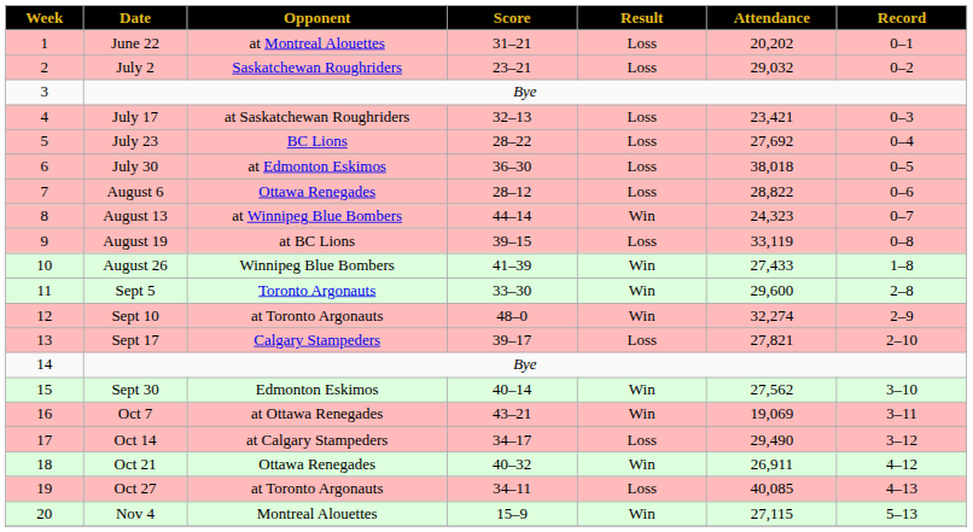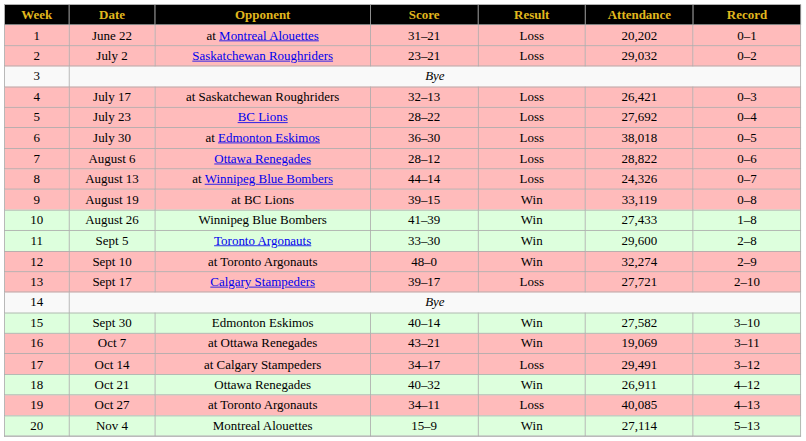 <table class="wikitable sortable">
 <tr>
 <th style="background:black;color:#e1b81e;" width="6%">Week</th>
 <th style="background:black;color:#e1b81e;" width="8%">Date</th>
 <th style="background:black;color:#e1b81e;" width="20%">Opponent</th>
 <th style="background:black;color:#e1b81e;" width="10%">Score</th>
 <th style="background:black;color:#e1b81e;" width="10%">Result</th>
 <th style="background:black;color:#e1b81e;" width="10%">Attendance</th>
 <th style="background:black;color:#e1b81e;" width="10%">Record</th>
 </tr>
 <tr align="center" bgcolor="#ffbbbb">
 <td>1</td>
 <td>June 22</td>
 <td>at <a href='#'>Montreal Alouettes</a></td>
 <td>31–21</td>
 <td>Loss</td>
 <td>20,202</td>
 <td>0–1</td>
 </tr>
 <tr align="center" bgcolor="#ffbbbb">
 <td>2</td>
 <td>July 2</td>
 <td><a href='#'>Saskatchewan Roughriders</a></td>
 <td>23–21</td>
 <td>Loss</td>
 <td>29,032</td>
 <td>0–2</td>
 </tr>
 <tr align="center">
 <td>3</td>
 <td colSpan=6 align="center"><em>Bye</em></td>
 </tr>
 <tr align="center" bgcolor="#ffbbbb">
 <td>4</td>
 <td>July 17</td>
 <td>at Saskatchewan Roughriders</td>
 <td>32–13</td>
 <td>Loss</td>
-<td>23,421</td>
+<td>26,421</td>
 <td>0–3</td>
 </tr>
 <tr align="center" bgcolor="#ffbbbb">
 <td>5</td>
 <td>July 23</td>
 <td><a href='#'>BC Lions</a></td>
 <td>28–22</td>
 <td>Loss</td>
 <td>27,692</td>
 <td>0–4</td>
 </tr>
 <tr align="center" bgcolor="#ffbbbb">
 <td>6</td>
 <td>July 30</td>
 <td>at <a href='#'>Edmonton Eskimos</a></td>
 <td>36–30</td>
 <td>Loss</td>
 <td>38,018</td>
 <td>0–5</td>
 </tr>
 <tr align="center" bgcolor="#ffbbbb">
 <td>7</td>
 <td>August 6</td>
 <td><a href='#'>Ottawa Renegades</a></td>
 <td>28–12</td>
 <td>Loss</td>
 <td>28,822</td>
 <td>0–6</td>
 </tr>
 <tr align="center" bgcolor="#ffbbbb">
 <td>8</td>
 <td>August 13</td>
 <td>at <a href='#'>Winnipeg Blue Bombers</a></td>
 <td>44–14</td>
-<td>Win</td>
-<td>24,323</td>
+<td>Loss</td>
+<td>24,326</td>
 <td>0–7</td>
 </tr>
 <tr align="center" bgcolor="#ffbbbb">
 <td>9</td>
 <td>August 19</td>
 <td>at BC Lions</td>
 <td>39–15</td>
-<td>Loss</td>
+<td>Win</td>
 <td>33,119</td>
 <td>0–8</td>
 </tr>
 <tr align="center" bgcolor="#ddffdd">
 <td>10</td>
 <td>August 26</td>
 <td>Winnipeg Blue Bombers</td>
 <td>41–39</td>
 <td>Win</td>
 <td>27,433</td>
 <td>1–8</td>
 </tr>
 <tr align="center" bgcolor="#ddffdd">
 <td>11</td>
 <td>Sept 5</td>
 <td><a href='#'>Toronto Argonauts</a></td>
 <td>33–30</td>
 <td>Win</td>
 <td>29,600</td>
 <td>2–8</td>
 </tr>
 <tr align="center" bgcolor="#ffbbbb">
 <td>12</td>
 <td>Sept 10</td>
 <td>at Toronto Argonauts</td>
 <td>48–0</td>
 <td>Win</td>
 <td>32,274</td>
 <td>2–9</td>
 </tr>
 <tr align="center" bgcolor="#ffbbbb">
 <td>13</td>
 <td>Sept 17</td>
 <td><a href='#'>Calgary Stampeders</a></td>
 <td>39–17</td>
 <td>Loss</td>
-<td>27,821</td>
+<td>27,721</td>
 <td>2–10</td>
 </tr>
 <tr align="center">
 <td>14</td>
 <td colSpan=6 align="center"><em>Bye</em></td>
 </tr>
 <tr align="center" bgcolor="#ddffdd">
 <td>15</td>
 <td>Sept 30</td>
 <td>Edmonton Eskimos</td>
 <td>40–14</td>
 <td>Win</td>
-<td>27,562</td>
+<td>27,582</td>
 <td>3–10</td>
 </tr>
 <tr align="center" bgcolor="#ffbbbb">
 <td>16</td>
 <td>Oct 7</td>
 <td>at Ottawa Renegades</td>
 <td>43–21</td>
 <td>Win</td>
 <td>19,069</td>
 <td>3–11</td>
 </tr>
 <tr align="center" bgcolor="#ffbbbb">
 <td>17</td>
 <td>Oct 14</td>
 <td>at Calgary Stampeders</td>
 <td>34–17</td>
 <td>Loss</td>
-<td>29,490</td>
+<td>29,491</td>
 <td>3–12</td>
 </tr>
 <tr align="center" bgcolor="#ddffdd">
 <td>18</td>
 <td>Oct 21</td>
 <td>Ottawa Renegades</td>
 <td>40–32</td>
 <td>Win</td>
 <td>26,911</td>
 <td>4–12</td>
 </tr>
 <tr align="center" bgcolor="#ffbbbb">
 <td>19</td>
 <td>Oct 27</td>
 <td>at Toronto Argonauts</td>
 <td>34–11</td>
 <td>Loss</td>
 <td>40,085</td>
 <td>4–13</td>
 </tr>
 <tr align="center" bgcolor="#ddffdd">
 <td>20</td>
 <td>Nov 4</td>
 <td>Montreal Alouettes</td>
 <td>15–9</td>
 <td>Win</td>
-<td>27,115</td>
+<td>27,114</td>
 <td>5–13</td>
 </tr>
 <tr>
 </tr>
 </table>
